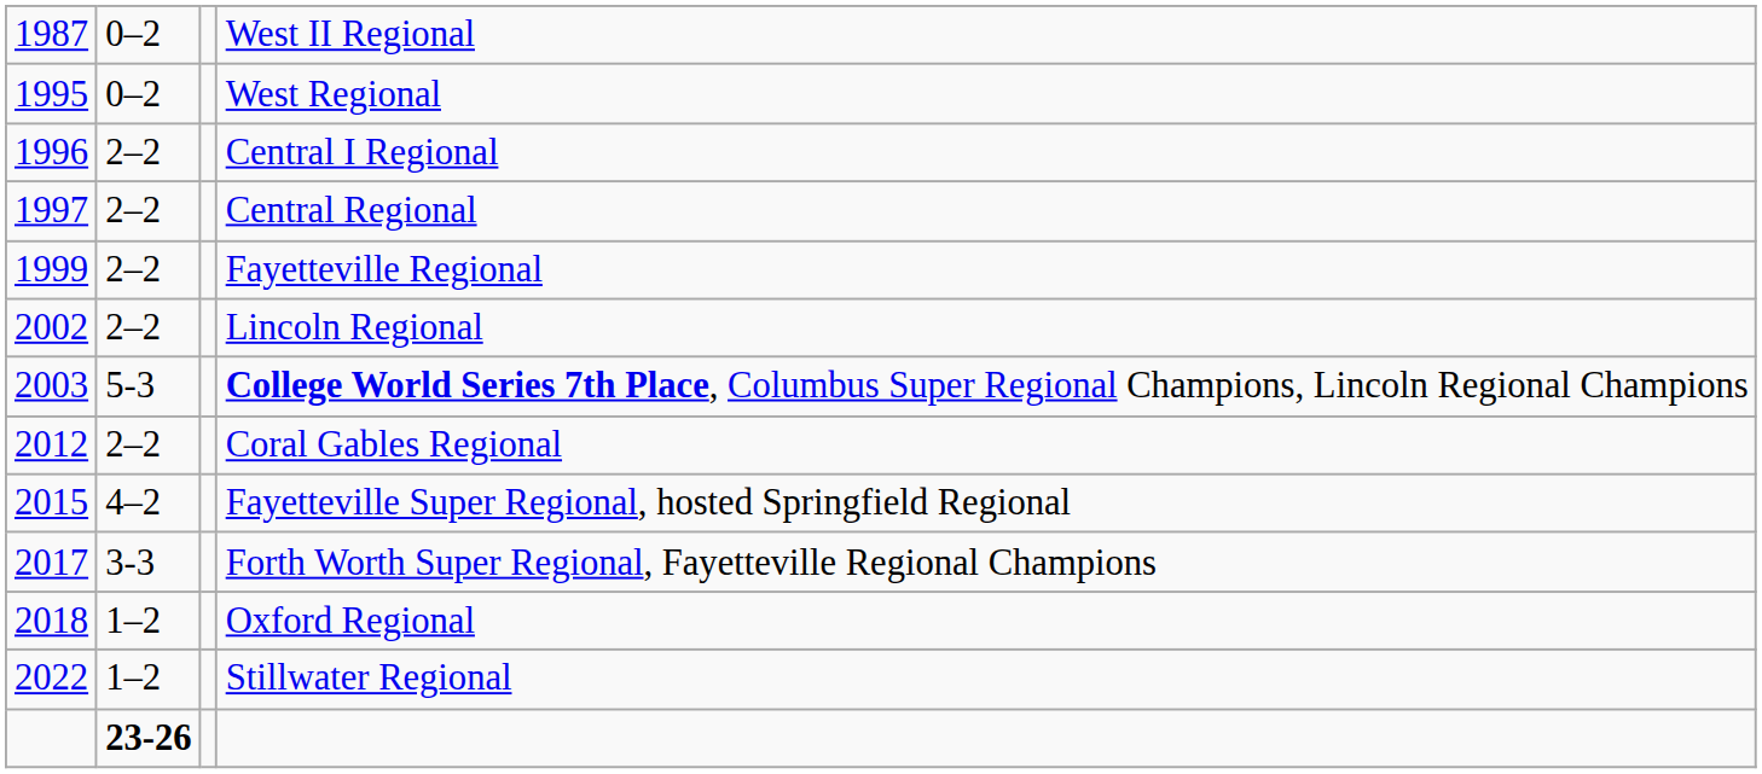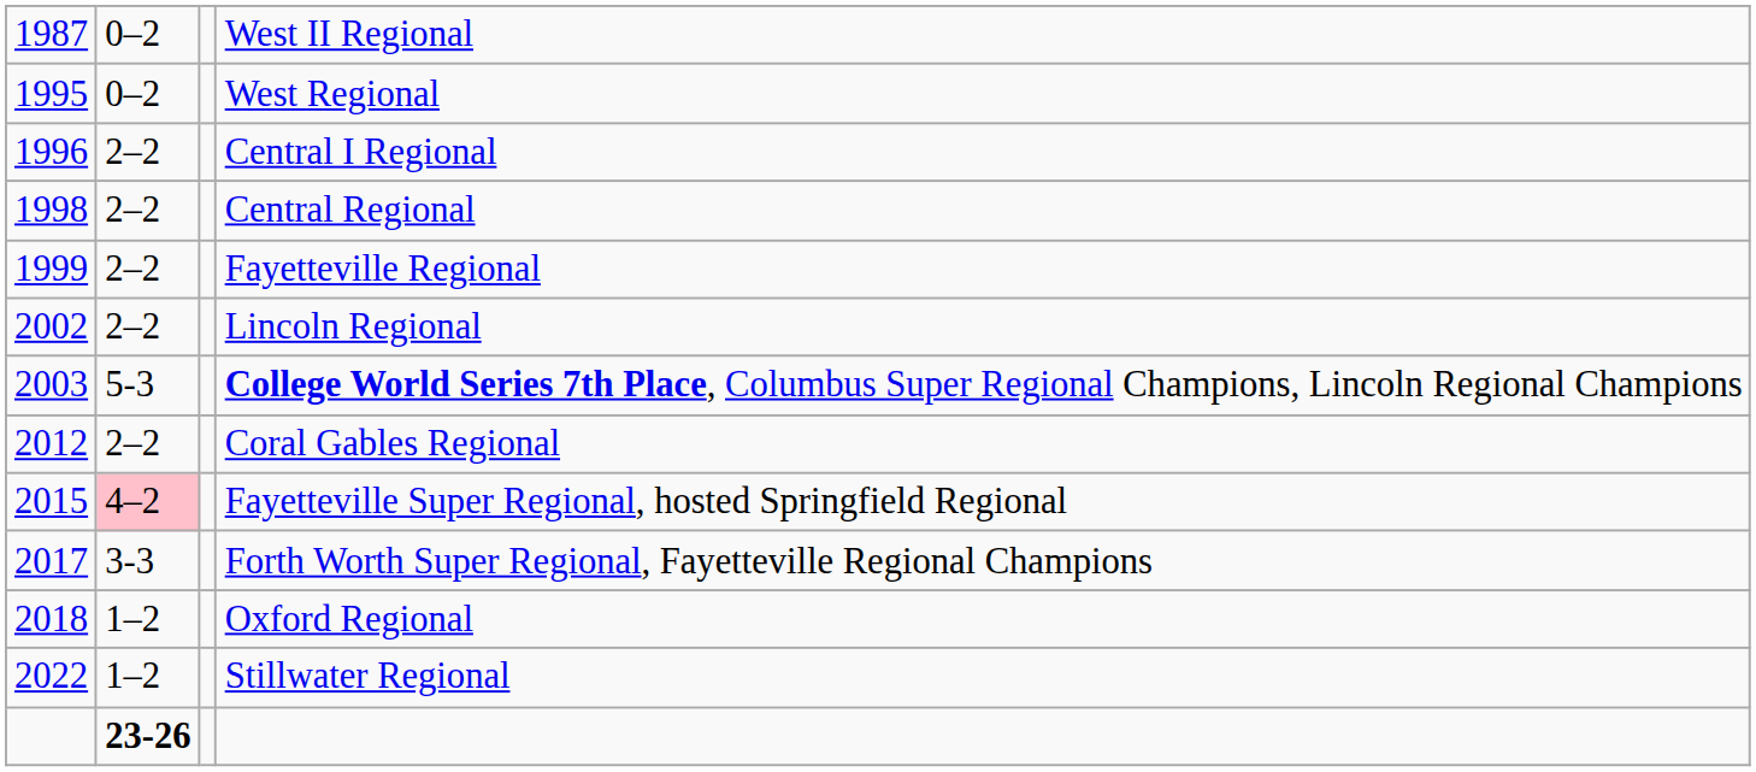 <table class="wikitable">
 <tr>
 <td><a href='#'>1987</a></td>
 <td>0–2</td>
 <td></td>
 <td><a href='#'>West II Regional</a></td>
 </tr>
 <tr>
 <td><a href='#'>1995</a></td>
 <td>0–2</td>
 <td></td>
 <td><a href='#'>West Regional</a></td>
 </tr>
 <tr>
 <td><a href='#'>1996</a></td>
 <td>2–2</td>
 <td></td>
 <td><a href='#'>Central I Regional</a></td>
 </tr>
 <tr>
-<td><a href='#'>1997</a></td>
+<td><a href='#'>1998</a></td>
 <td>2–2</td>
 <td></td>
 <td><a href='#'>Central Regional</a></td>
 </tr>
 <tr>
 <td><a href='#'>1999</a></td>
 <td>2–2</td>
 <td></td>
 <td><a href='#'>Fayetteville Regional</a></td>
 </tr>
 <tr>
 <td><a href='#'>2002</a></td>
 <td>2–2</td>
 <td></td>
 <td><a href='#'>Lincoln Regional</a></td>
 </tr>
 <tr>
 <td><a href='#'>2003</a></td>
 <td>5-3</td>
 <td></td>
 <td><strong><a href='#'>College World Series 7th Place</a></strong>, <a href='#'>Columbus Super Regional</a> Champions, Lincoln Regional Champions</td>
 </tr>
 <tr>
 <td><a href='#'>2012</a></td>
 <td>2–2</td>
 <td></td>
 <td><a href='#'>Coral Gables Regional</a></td>
 </tr>
 <tr>
 <td><a href='#'>2015</a></td>
-<td>4–2</td>
+<td style="background: pink;">4–2</td>
 <td></td>
 <td><a href='#'>Fayetteville Super Regional</a>, hosted Springfield Regional</td>
 </tr>
 <tr>
 <td><a href='#'>2017</a></td>
 <td>3-3</td>
 <td></td>
 <td><a href='#'>Forth Worth Super Regional</a>, Fayetteville Regional Champions</td>
 </tr>
 <tr>
 <td><a href='#'>2018</a></td>
 <td>1–2</td>
 <td></td>
 <td><a href='#'>Oxford Regional</a></td>
 </tr>
 <tr>
 <td><a href='#'>2022</a></td>
 <td>1–2</td>
 <td></td>
 <td><a href='#'>Stillwater Regional</a></td>
 </tr>
 <tr>
 <td></td>
 <td><strong>23-26</strong></td>
 <td><strong></strong></td>
 <td></td>
 </tr>
 </table>
